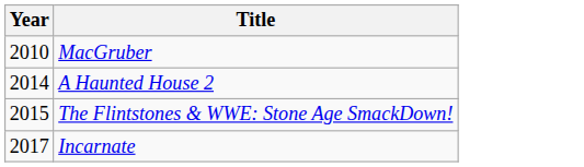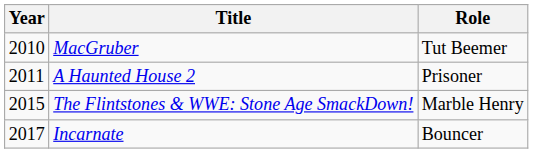 <table class = "wikitable sortable">
 <tr>
 <th>Year</th>
 <th>Title</th>
+<th>Role</th>
 </tr>
 <tr>
 <td>2010</td>
 <td><em><a href='#'>MacGruber</a></em></td>
+<td>Tut Beemer</td>
 </tr>
 <tr>
-<td>2014</td>
+<td>2011</td>
 <td><em><a href='#'>A Haunted House 2</a></em></td>
+<td>Prisoner</td>
 </tr>
 <tr>
 <td>2015</td>
 <td><em><a href='#'>The Flintstones & WWE: Stone Age SmackDown!</a></em></td>
+<td>Marble Henry</td>
 </tr>
 <tr>
 <td>2017</td>
 <td><em><a href='#'>Incarnate</a></em></td>
+<td>Bouncer</td>
 </tr>
 </table>
